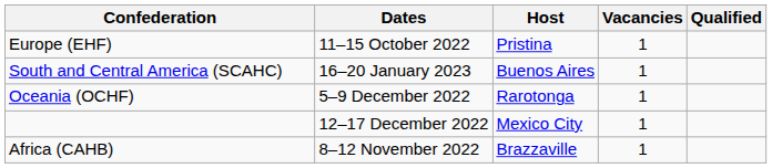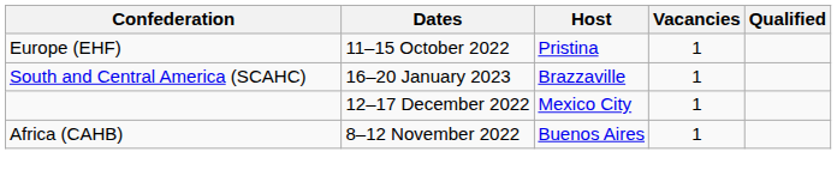 <table class="wikitable">
 <tr>
 <th width=290>Confederation</th>
 <th>Dates</th>
 <th>Host</th>
 <th>Vacancies</th>
 <th>Qualified</th>
 </tr>
 <tr>
 <td>Europe (EHF)</td>
 <td>11–15 October 2022</td>
 <td> <a href='#'>Pristina</a></td>
 <td align=center>1</td>
 <td></td>
 </tr>
 <tr>
 <td><a href='#'>South and Central America</a> (SCAHC)</td>
 <td>16–20 January 2023</td>
-<td> <a href='#'>Buenos Aires</a></td>
-<td align=center>1</td>
-<td></td>
-</tr>
-<tr>
-<td><a href='#'>Oceania</a> (OCHF)</td>
-<td>5–9 December 2022</td>
-<td> <a href='#'>Rarotonga</a></td>
+<td> <a href='#'>Brazzaville</a></td>
 <td align=center>1</td>
 <td></td>
 </tr>
 <tr>
 <td></td>
 <td>12–17 December 2022</td>
 <td> <a href='#'>Mexico City</a></td>
 <td align=center>1</td>
 <td></td>
 </tr>
 <tr>
 <td>Africa (CAHB)</td>
 <td>8–12 November 2022</td>
-<td> <a href='#'>Brazzaville</a></td>
+<td> <a href='#'>Buenos Aires</a></td>
 <td align=center>1</td>
 <td></td>
 </tr>
 </table>
